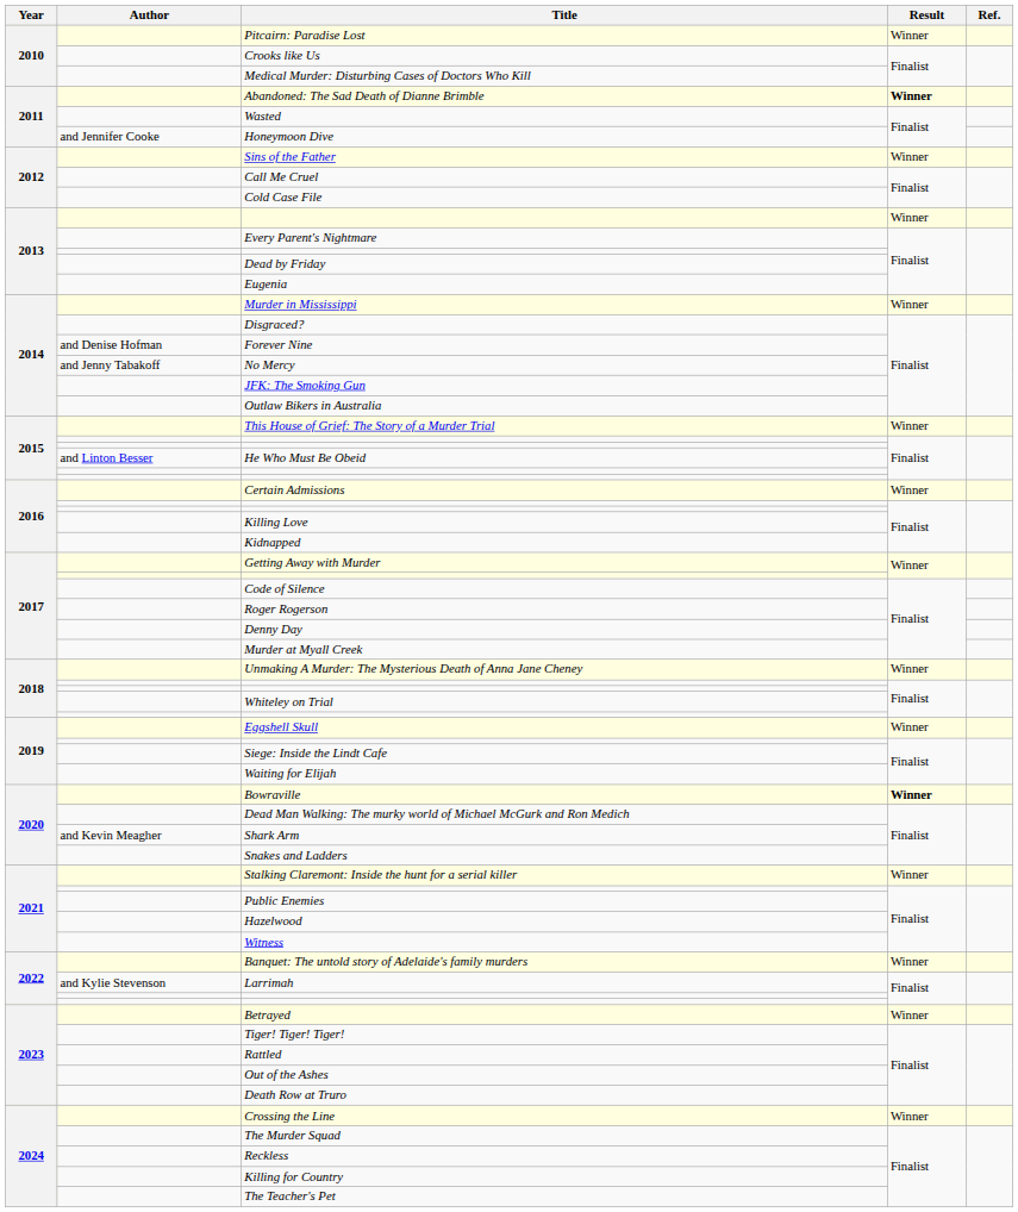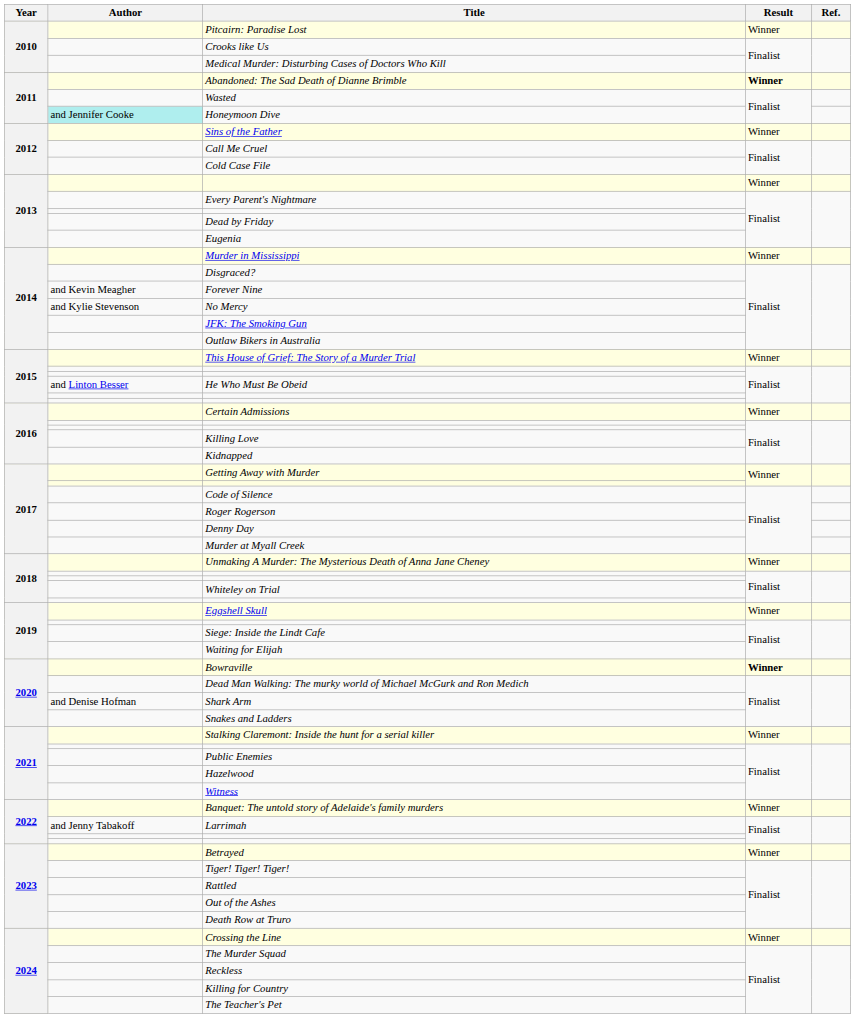 <table class="wikitable sortable mw-collapsible" width=100%>
 <tr>
 <th scope=col>Year</th>
 <th scope=col>Author</th>
 <th scope=col>Title</th>
 <th scope=col>Result</th>
 <th scope=col>Ref.</th>
 </tr>
 <tr style="background:lightyellow;">
 <th rowspan="3">2010</th>
 <td></td>
 <td><em>Pitcairn: Paradise Lost</em></td>
 <td>Winner</td>
 <td></td>
 </tr>
 <tr>
 <td></td>
 <td><em>Crooks like Us</em></td>
 <td rowspan="2">Finalist</td>
 <td rowspan="2"></td>
 </tr>
 <tr>
 <td></td>
 <td><em>Medical Murder: Disturbing Cases of Doctors Who Kill</em></td>
 </tr>
 <tr style="background:lightyellow;">
 <th rowspan="3">2011</th>
 <td></td>
 <td><em>Abandoned: The Sad Death of Dianne Brimble</em></td>
 <td><strong>Winner</strong></td>
 <td></td>
 </tr>
 <tr>
 <td></td>
 <td><em>Wasted</em></td>
 <td rowspan="2">Finalist</td>
 <td></td>
 </tr>
 <tr>
-<td> and Jennifer Cooke</td>
+<td style="background: paleturquoise;"> and Jennifer Cooke</td>
 <td><em>Honeymoon Dive</em></td>
 <td></td>
 </tr>
 <tr style="background:lightyellow;">
 <th rowspan="3">2012</th>
 <td></td>
 <td><em><a href='#'>Sins of the Father</a></em></td>
 <td>Winner</td>
 <td></td>
 </tr>
 <tr>
 <td></td>
 <td><em>Call Me Cruel</em></td>
 <td rowspan="2">Finalist</td>
 <td rowspan="2"></td>
 </tr>
 <tr>
 <td></td>
 <td><em>Cold Case File</em></td>
 </tr>
 <tr style="background:lightyellow;">
 <th rowspan="5">2013</th>
 <td></td>
 <td><em></em></td>
 <td>Winner</td>
 <td></td>
 </tr>
 <tr>
 <td></td>
 <td><em>Every Parent's Nightmare</em></td>
 <td rowspan="4">Finalist</td>
 <td rowspan="4"></td>
 </tr>
 <tr>
 <td></td>
 <td><em></em></td>
 </tr>
 <tr>
 <td></td>
 <td><em>Dead by Friday</em></td>
 </tr>
 <tr>
 <td></td>
 <td><em>Eugenia</em></td>
 </tr>
 <tr style="background:lightyellow;">
 <th rowspan="6">2014</th>
 <td></td>
 <td><em><a href='#'>Murder in Mississippi</a></em></td>
 <td>Winner</td>
 <td></td>
 </tr>
 <tr>
 <td></td>
 <td><em>Disgraced?</em></td>
 <td rowspan="5">Finalist</td>
 <td rowspan="5"></td>
 </tr>
 <tr>
-<td> and Denise Hofman</td>
+<td> and Kevin Meagher</td>
 <td><em>Forever Nine</em></td>
 </tr>
 <tr>
-<td> and Jenny Tabakoff</td>
+<td> and Kylie Stevenson</td>
 <td><em>No Mercy</em></td>
 </tr>
 <tr>
 <td></td>
 <td><em><a href='#'>JFK: The Smoking Gun</a></em></td>
 </tr>
 <tr>
 <td></td>
 <td><em>Outlaw Bikers in Australia</em></td>
 </tr>
 <tr style="background:lightyellow;">
 <th rowspan="6">2015</th>
 <td></td>
 <td><em><a href='#'>This House of Grief: The Story of a Murder Trial</a></em></td>
 <td>Winner</td>
 <td></td>
 </tr>
 <tr>
 <td></td>
 <td><em></em></td>
 <td rowspan="5">Finalist</td>
 <td rowspan="5"></td>
 </tr>
 <tr>
 <td></td>
 <td><em></em></td>
 </tr>
 <tr>
 <td> and <a href='#'>Linton Besser</a></td>
 <td><em>He Who Must Be Obeid</em></td>
 </tr>
 <tr>
 <td></td>
 <td><em></em></td>
 </tr>
 <tr>
 <td></td>
 <td><em></em></td>
 </tr>
 <tr style="background:lightyellow;">
 <th rowspan="5">2016</th>
 <td></td>
 <td><em>Certain Admissions</em></td>
 <td>Winner</td>
 <td></td>
 </tr>
 <tr>
 <td></td>
 <td><em></em></td>
 <td rowspan="4">Finalist</td>
 <td rowspan="4"></td>
 </tr>
 <tr>
 <td></td>
 <td><em></em></td>
 </tr>
 <tr>
 <td></td>
 <td><em>Killing Love</em></td>
 </tr>
 <tr>
 <td></td>
 <td><em>Kidnapped</em></td>
 </tr>
 <tr style="background:lightyellow;">
 <th rowspan="6">2017</th>
 <td></td>
 <td><em>Getting Away with Murder</em></td>
 <td rowspan="2">Winner</td>
 <td rowspan="2"></td>
 </tr>
 <tr style="background:lightyellow;">
 <td></td>
 <td><em></em></td>
 </tr>
 <tr>
 <td></td>
 <td><em>Code of Silence</em></td>
 <td rowspan="4">Finalist</td>
 <td></td>
 </tr>
 <tr>
 <td></td>
 <td><em>Roger Rogerson</em></td>
 <td></td>
 </tr>
 <tr>
 <td></td>
 <td><em>Denny Day</em></td>
 <td></td>
 </tr>
 <tr>
 <td></td>
 <td><em>Murder at Myall Creek</em></td>
 <td></td>
 </tr>
 <tr style="background:lightyellow;">
 <th rowspan="5">2018</th>
 <td></td>
 <td><em>Unmaking A Murder: The Mysterious Death of Anna Jane Cheney</em></td>
 <td>Winner</td>
 <td></td>
 </tr>
 <tr>
 <td></td>
 <td><em></em></td>
 <td rowspan="4">Finalist</td>
 <td rowspan="4"></td>
 </tr>
 <tr>
 <td></td>
 <td><em></em></td>
 </tr>
 <tr>
 <td></td>
 <td><em>Whiteley on Trial</em></td>
 </tr>
 <tr>
 <td></td>
 <td><em></em></td>
 </tr>
 <tr style="background:lightyellow;">
 <th rowspan="4">2019</th>
 <td></td>
 <td><em><a href='#'>Eggshell Skull</a></em></td>
 <td>Winner</td>
 <td></td>
 </tr>
 <tr>
 <td></td>
 <td><em></em></td>
 <td rowspan="3">Finalist</td>
 <td rowspan="3"></td>
 </tr>
 <tr>
 <td></td>
 <td><em>Siege: Inside the Lindt Cafe</em></td>
 </tr>
 <tr>
 <td></td>
 <td><em>Waiting for Elijah</em></td>
 </tr>
 <tr style="background:lightyellow;">
 <th rowspan="4"><a href='#'>2020</a></th>
 <td></td>
 <td><em>Bowraville</em></td>
 <td><strong>Winner</strong></td>
 <td></td>
 </tr>
 <tr>
 <td></td>
 <td><em>Dead Man Walking: The murky world of Michael McGurk and Ron Medich</em></td>
 <td rowspan="3">Finalist</td>
 <td rowspan="3"></td>
 </tr>
 <tr>
-<td> and Kevin Meagher</td>
+<td> and Denise Hofman</td>
 <td><em>Shark Arm</em></td>
 </tr>
 <tr>
 <td></td>
 <td><em>Snakes and Ladders</em></td>
 </tr>
 <tr style="background:lightyellow;">
 <th rowspan="5"><a href='#'>2021</a></th>
 <td></td>
 <td><em>Stalking Claremont: Inside the hunt for a serial killer</em></td>
 <td>Winner</td>
 <td></td>
 </tr>
 <tr>
 <td></td>
 <td><em></em></td>
 <td rowspan="4">Finalist</td>
 <td rowspan="4"></td>
 </tr>
 <tr>
 <td></td>
 <td><em>Public Enemies</em></td>
 </tr>
 <tr>
 <td></td>
 <td><em>Hazelwood</em></td>
 </tr>
 <tr>
 <td></td>
 <td><em><a href='#'>Witness</a></em></td>
 </tr>
 <tr style="background:lightyellow;">
 <th rowspan="4"><a href='#'>2022</a></th>
 <td></td>
 <td><em>Banquet: The untold story of Adelaide's family murders</em></td>
 <td>Winner</td>
 <td></td>
 </tr>
 <tr>
-<td> and Kylie Stevenson</td>
+<td> and Jenny Tabakoff</td>
 <td><em>Larrimah</em></td>
 <td rowspan="3">Finalist</td>
 <td rowspan="3"></td>
 </tr>
 <tr>
 <td></td>
 <td><em></em></td>
 </tr>
 <tr>
 <td></td>
 <td><em></em></td>
 </tr>
 <tr style="background:lightyellow;">
 <th rowspan="5"><a href='#'>2023</a></th>
 <td></td>
 <td><em>Betrayed</em></td>
 <td>Winner</td>
 <td></td>
 </tr>
 <tr>
 <td></td>
 <td><em>Tiger! Tiger! Tiger!</em></td>
 <td rowspan="4">Finalist</td>
 <td rowspan="4"></td>
 </tr>
 <tr>
 <td></td>
 <td><em>Rattled</em></td>
 </tr>
 <tr>
 <td></td>
 <td><em>Out of the Ashes</em></td>
 </tr>
 <tr>
 <td></td>
 <td><em>Death Row at Truro</em></td>
 </tr>
 <tr style="background:lightyellow;">
 <th rowspan="5"><a href='#'>2024</a></th>
 <td></td>
 <td><em>Crossing the Line</em></td>
 <td>Winner</td>
 <td></td>
 </tr>
 <tr>
 <td></td>
 <td><em>The Murder Squad</em></td>
 <td rowspan="4">Finalist</td>
 <td rowspan="4"></td>
 </tr>
 <tr>
 <td></td>
 <td><em>Reckless</em></td>
 </tr>
 <tr>
 <td></td>
 <td><em>Killing for Country</em></td>
 </tr>
 <tr>
 <td></td>
 <td><em>The Teacher's Pet</em></td>
 </tr>
 </table>
